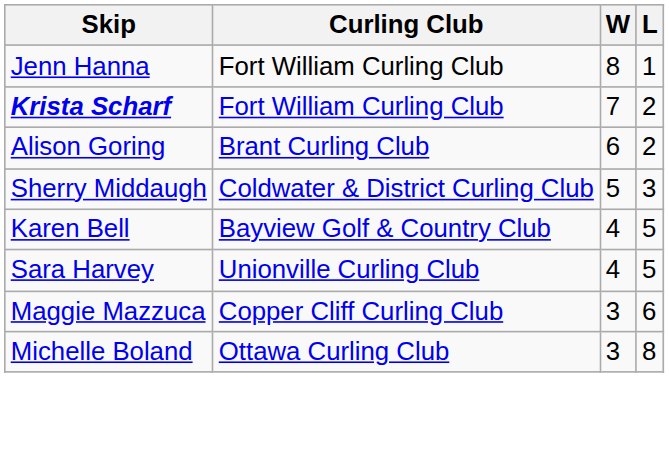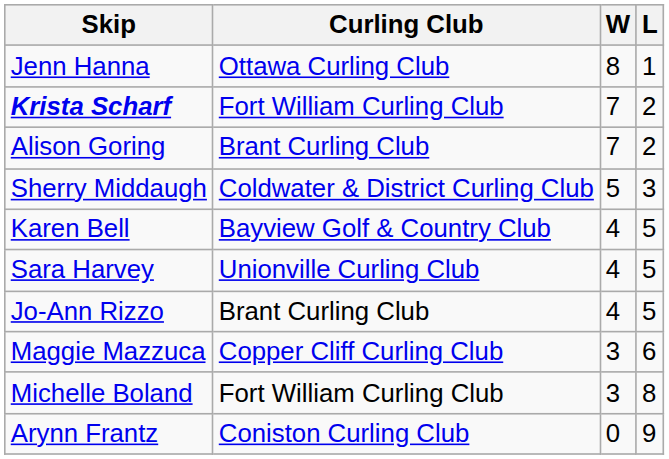 <table class="wikitable">
 <tr>
 <th>Skip</th>
 <th>Curling Club</th>
 <th>W</th>
 <th>L</th>
 </tr>
 <tr>
 <td><a href='#'>Jenn Hanna</a></td>
-<td>Fort William Curling Club</td>
+<td><a href='#'>Ottawa Curling Club</a></td>
 <td>8</td>
 <td>1</td>
 </tr>
 <tr>
 <td><strong><em><a href='#'>Krista Scharf</a></em></strong></td>
 <td><a href='#'>Fort William Curling Club</a></td>
 <td>7</td>
 <td>2</td>
 </tr>
 <tr>
 <td><a href='#'>Alison Goring</a></td>
 <td><a href='#'>Brant Curling Club</a></td>
-<td>6</td>
+<td>7</td>
 <td>2</td>
 </tr>
 <tr>
 <td><a href='#'>Sherry Middaugh</a></td>
 <td><a href='#'>Coldwater & District Curling Club</a></td>
 <td>5</td>
 <td>3</td>
 </tr>
 <tr>
 <td><a href='#'>Karen Bell</a></td>
 <td><a href='#'>Bayview Golf & Country Club</a></td>
 <td>4</td>
 <td>5</td>
 </tr>
 <tr>
 <td><a href='#'>Sara Harvey</a></td>
 <td><a href='#'>Unionville Curling Club</a></td>
 <td>4</td>
 <td>5</td>
 </tr>
 <tr>
+<td><a href='#'>Jo-Ann Rizzo</a></td>
+<td>Brant Curling Club</td>
+<td>4</td>
+<td>5</td>
+</tr>
+<tr>
 <td><a href='#'>Maggie Mazzuca</a></td>
 <td><a href='#'>Copper Cliff Curling Club</a></td>
 <td>3</td>
 <td>6</td>
 </tr>
 <tr>
 <td><a href='#'>Michelle Boland</a></td>
-<td><a href='#'>Ottawa Curling Club</a></td>
+<td>Fort William Curling Club</td>
 <td>3</td>
 <td>8</td>
 </tr>
+<tr>
+<td><a href='#'>Arynn Frantz</a></td>
+<td><a href='#'>Coniston Curling Club</a></td>
+<td>0</td>
+<td>9</td>
+</tr>
 </table>
